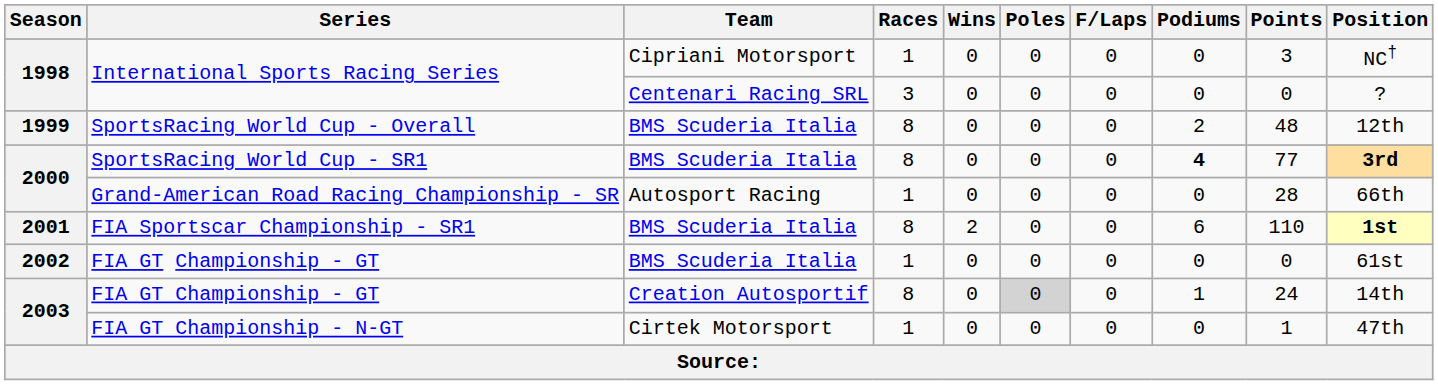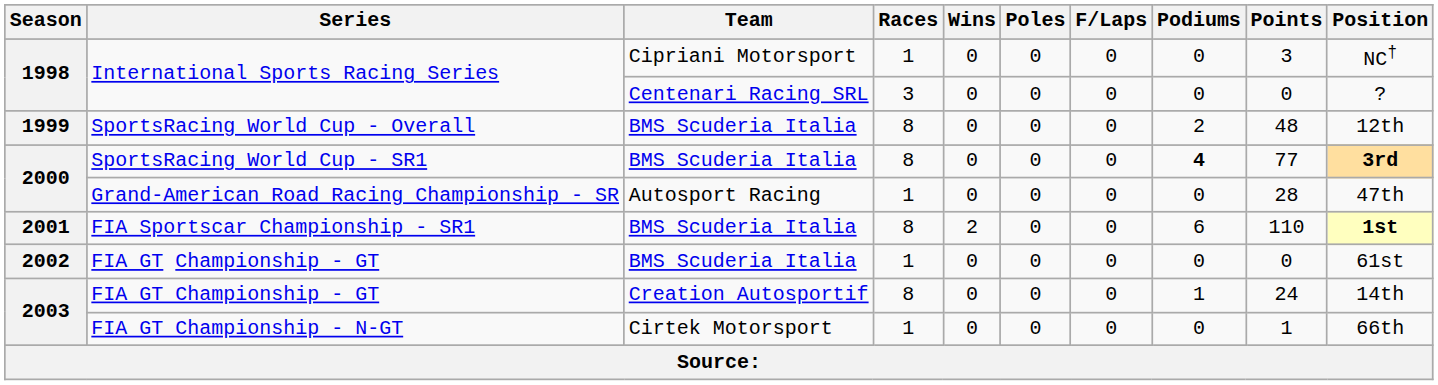 <table class="wikitable" style="font-size: 90%; text-align:center">
 <tr>
 <th>Season</th>
 <th>Series</th>
 <th>Team</th>
 <th>Races</th>
 <th>Wins</th>
 <th>Poles</th>
 <th>F/Laps</th>
 <th>Podiums</th>
 <th>Points</th>
 <th>Position</th>
 </tr>
 <tr>
 <th rowspan="2">1998</th>
 <td rowspan="2" align="left"><a href='#'>International Sports Racing Series</a></td>
 <td align="left" nowrap="">Cipriani Motorsport</td>
 <td>1</td>
 <td>0</td>
 <td>0</td>
 <td>0</td>
 <td>0</td>
 <td>3</td>
 <td>NC<sup>†</sup></td>
 </tr>
 <tr>
 <td align="left" nowrap=""><a href='#'>Centenari Racing SRL</a></td>
 <td>3</td>
 <td>0</td>
 <td>0</td>
 <td>0</td>
 <td>0</td>
 <td>0</td>
 <td>?</td>
 </tr>
 <tr>
 <th>1999</th>
 <td align="left"><a href='#'>SportsRacing World Cup - Overall</a></td>
 <td align="left" nowrap=""><a href='#'>BMS Scuderia Italia</a></td>
 <td>8</td>
 <td>0</td>
 <td>0</td>
 <td>0</td>
 <td>2</td>
 <td>48</td>
 <td>12th</td>
 </tr>
 <tr>
 <th rowspan="2">2000</th>
 <td align="left"><a href='#'>SportsRacing World Cup - SR1</a></td>
 <td align="left" nowrap=""><a href='#'>BMS Scuderia Italia</a></td>
 <td>8</td>
 <td>0</td>
 <td>0</td>
 <td>0</td>
 <td><strong>4</strong></td>
 <td>77</td>
 <td style="background:#ffdf9f;"><strong>3rd</strong></td>
 </tr>
 <tr>
 <td align="left"><a href='#'>Grand-American Road Racing Championship - SR</a></td>
 <td align="left" nowrap="">Autosport Racing</td>
 <td>1</td>
 <td>0</td>
 <td>0</td>
 <td>0</td>
 <td>0</td>
 <td>28</td>
-<td>66th</td>
+<td>47th</td>
 </tr>
 <tr>
 <th>2001</th>
 <td align="left"><a href='#'>FIA Sportscar Championship - SR1</a></td>
 <td align="left" nowrap=""><a href='#'>BMS Scuderia Italia</a></td>
 <td>8</td>
 <td>2</td>
 <td>0</td>
 <td>0</td>
 <td>6</td>
 <td>110</td>
 <td style="background:#FFFFBF;"><strong>1st</strong></td>
 </tr>
 <tr>
 <th>2002</th>
 <td align="left"><a href='#'>FIA GT</a> <a href='#'>Championship - GT</a></td>
 <td align="left" nowrap=""><a href='#'>BMS Scuderia Italia</a></td>
 <td>1</td>
 <td>0</td>
 <td>0</td>
 <td>0</td>
 <td>0</td>
 <td>0</td>
 <td>61st</td>
 </tr>
 <tr>
 <th rowspan="2">2003</th>
 <td align="left"><a href='#'>FIA GT Championship - GT</a></td>
 <td align="left" nowrap=""><a href='#'>Creation Autosportif</a></td>
 <td>8</td>
 <td>0</td>
-<td style="background: lightgrey;">0</td>
+<td>0</td>
 <td>0</td>
 <td>1</td>
 <td>24</td>
 <td>14th</td>
 </tr>
 <tr>
 <td align="left"><a href='#'>FIA GT Championship - N-GT</a></td>
 <td align="left" nowrap="">Cirtek Motorsport</td>
 <td>1</td>
 <td>0</td>
 <td>0</td>
 <td>0</td>
 <td>0</td>
 <td>1</td>
-<td>47th</td>
+<td>66th</td>
 </tr>
 <tr>
 <th colspan="10">Source:</th>
 </tr>
 </table>
